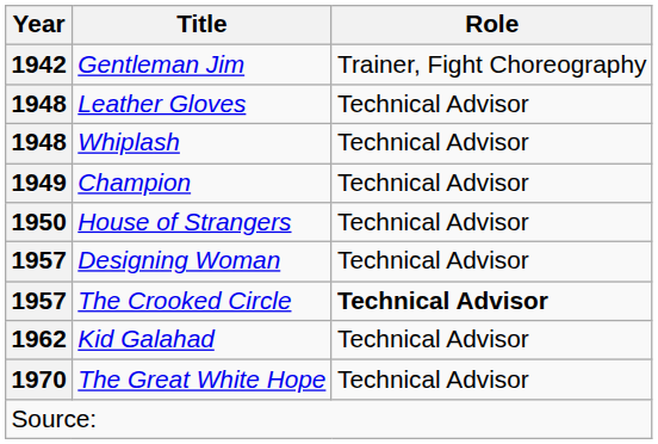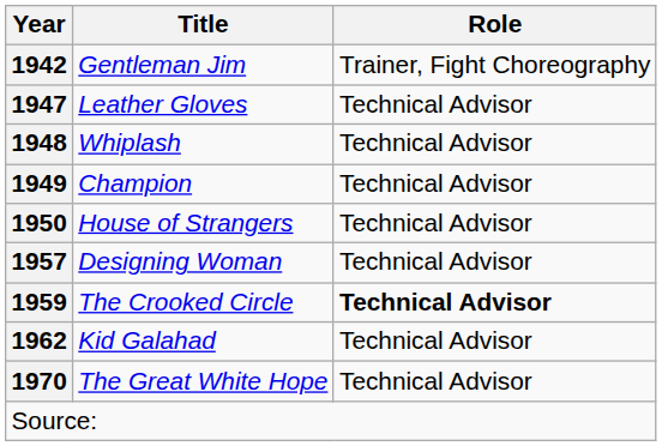 <table class="wikitable plainrowheaders sortable">
 <tr>
 <th scope="col">Year</th>
 <th scope="col">Title</th>
 <th scope="col">Role</th>
 </tr>
 <tr>
 <th scope="row">1942</th>
 <td><em><a href='#'>Gentleman Jim</a></em></td>
 <td>Trainer, Fight Choreography</td>
 </tr>
 <tr>
-<th scope="row">1948</th>
+<th scope="row">1947</th>
 <td><em><a href='#'>Leather Gloves</a></em></td>
 <td>Technical Advisor</td>
 </tr>
 <tr>
 <th scope="row">1948</th>
 <td><em><a href='#'>Whiplash</a></em></td>
 <td>Technical Advisor</td>
 </tr>
 <tr>
 <th scope="row">1949</th>
 <td><em><a href='#'>Champion</a></em></td>
 <td>Technical Advisor</td>
 </tr>
 <tr>
 <th scope="row">1950</th>
 <td><em><a href='#'>House of Strangers</a></em></td>
 <td>Technical Advisor</td>
 </tr>
 <tr>
 <th scope="row">1957</th>
 <td><em><a href='#'>Designing Woman</a></em></td>
 <td>Technical Advisor</td>
 </tr>
 <tr>
-<th scope="row">1957</th>
+<th scope="row">1959</th>
 <td><em><a href='#'>The Crooked Circle</a></em></td>
 <td><strong>Technical Advisor</strong></td>
 </tr>
 <tr>
 <th scope="row">1962</th>
 <td><em><a href='#'>Kid Galahad</a></em></td>
 <td>Technical Advisor</td>
 </tr>
 <tr>
 <th scope="row">1970</th>
 <td><em><a href='#'>The Great White Hope</a></em></td>
 <td>Technical Advisor</td>
 </tr>
 <tr>
 <td align="left" colspan="3">Source: </td>
 </tr>
 </table>
